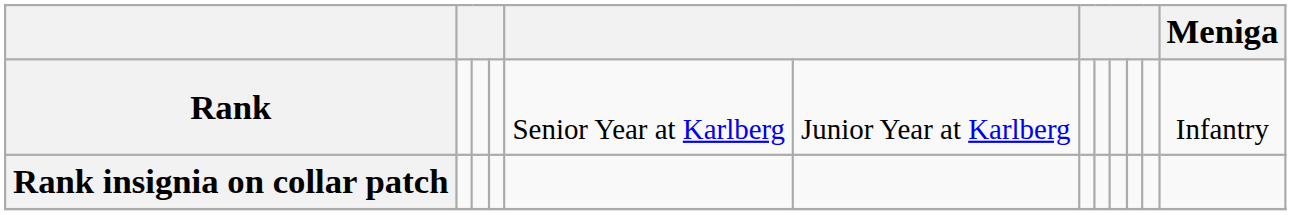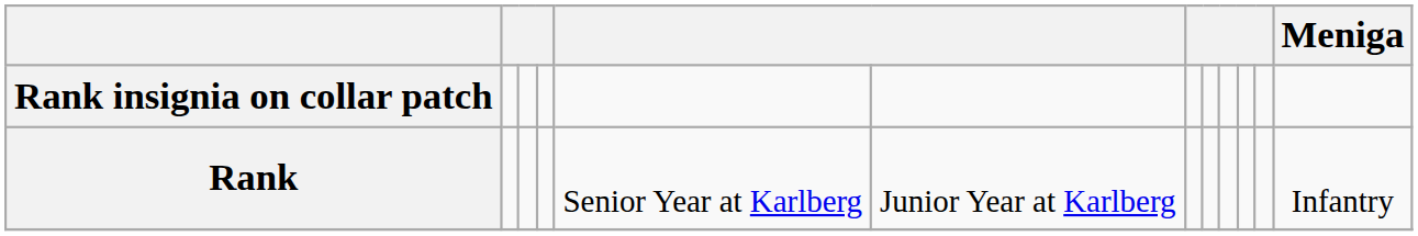 <table class="wikitable">
 <tr>
 <th></th>
 <th colspan="3"></th>
 <th colspan="2"></th>
 <th colspan="5"></th>
 <th>Meniga</th>
+</tr>
+<tr align="center">
+<th>Rank insignia on collar patch</th>
+<td></td>
+<td></td>
+<td></td>
+<td></td>
+<td></td>
+<td></td>
+<td></td>
+<td></td>
+<td></td>
+<td></td>
+<td></td>
 </tr>
 <tr align="center">
 <th>Rank</th>
 <td><small></small></td>
 <td><small></small><br><small></small></td>
 <td><small></small></td>
 <td><small><br>Senior Year at <a href='#'>Karlberg</a></small></td>
 <td><small><br>Junior Year at <a href='#'>Karlberg</a></small></td>
 <td><small></small></td>
 <td><small></small></td>
 <td><small></small></td>
 <td><small></small><br><small></small></td>
 <td><small></small><br><small></small></td>
 <td><small></small><br><small>Infantry</small></td>
 </tr>
-<tr align="center">
-<th>Rank insignia on collar patch</th>
-<td></td>
-<td></td>
-<td></td>
-<td></td>
-<td></td>
-<td></td>
-<td></td>
-<td></td>
-<td></td>
-<td></td>
-<td></td>
-</tr>
 <tr>
 </tr>
 </table>
